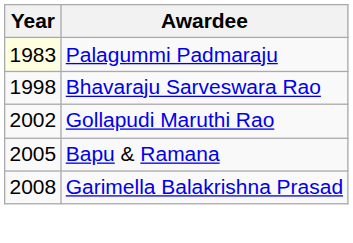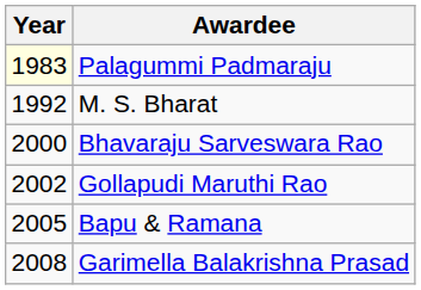 <table class="wikitable">
 <tr>
 <th>Year</th>
 <th>Awardee</th>
 </tr>
 <tr>
 <td style="background: lightyellow;">1983</td>
 <td><a href='#'>Palagummi Padmaraju</a></td>
 </tr>
 <tr>
-<td>1998</td>
+<td>1992</td>
+<td>M. S. Bharat</td>
+</tr>
+<tr>
+<td>2000</td>
 <td><a href='#'>Bhavaraju Sarveswara Rao</a></td>
 </tr>
 <tr>
 <td>2002</td>
 <td><a href='#'>Gollapudi Maruthi Rao</a></td>
 </tr>
 <tr>
 <td>2005</td>
 <td><a href='#'>Bapu</a> & <a href='#'>Ramana</a></td>
 </tr>
 <tr>
 <td>2008</td>
 <td><a href='#'>Garimella Balakrishna Prasad</a></td>
 </tr>
 </table>
